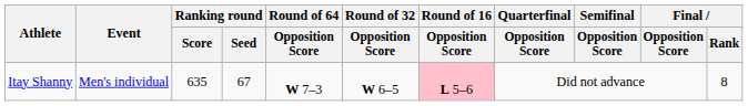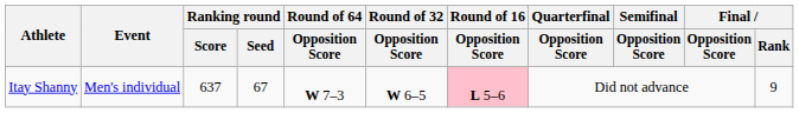 <table class="wikitable" style="font-size:90%">
 <tr>
 <th rowspan=2>Athlete</th>
 <th rowspan=2>Event</th>
 <th colspan="2">Ranking round</th>
 <th>Round of 64</th>
 <th>Round of 32</th>
 <th>Round of 16</th>
 <th>Quarterfinal</th>
 <th>Semifinal</th>
 <th colspan="2">Final / </th>
 </tr>
 <tr style="font-size:95%">
 <th>Score</th>
 <th>Seed</th>
 <th>Opposition<br>Score</th>
 <th>Opposition<br>Score</th>
 <th>Opposition<br>Score</th>
 <th>Opposition<br>Score</th>
 <th>Opposition<br>Score</th>
 <th>Opposition<br>Score</th>
 <th>Rank</th>
 </tr>
 <tr align=center>
 <td align=left><a href='#'>Itay Shanny</a></td>
 <td align=left><a href='#'>Men's individual</a></td>
-<td>635</td>
+<td>637</td>
 <td>67</td>
 <td><br><strong>W</strong> 7–3</td>
 <td><br><strong>W</strong> 6–5</td>
 <td style="background: pink;"><br><strong>L</strong> 5–6</td>
 <td colspan="3">Did not advance</td>
-<td>8</td>
+<td>9</td>
 </tr>
 </table>
